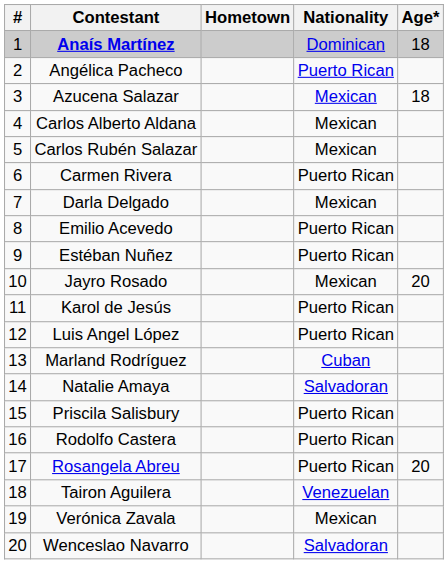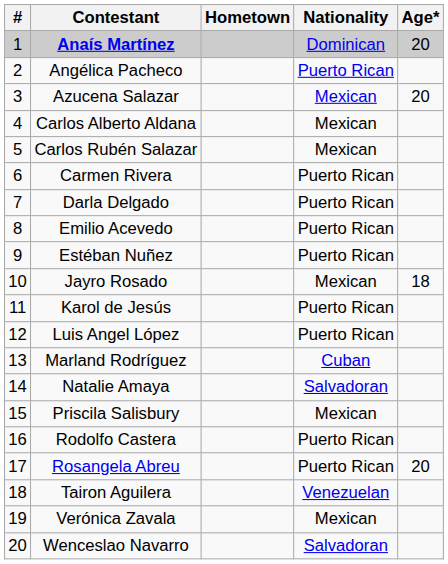 <table class="wikitable plainrowheaders" style="text-align:center;">
 <tr>
 <th scope="col">#</th>
 <th scope="col">Contestant</th>
 <th scope="col">Hometown</th>
 <th scope="col">Nationality</th>
 <th scope="col">Age*</th>
 </tr>
 <tr style="background:#ccc;">
 <td>1</td>
 <td><strong><a href='#'>Anaís Martínez</a></strong></td>
 <td></td>
 <td> <a href='#'>Dominican</a></td>
-<td>18</td>
+<td>20</td>
 </tr>
 <tr>
 <td>2</td>
 <td>Angélica Pacheco</td>
 <td></td>
 <td> <a href='#'>Puerto Rican</a></td>
 <td></td>
 </tr>
 <tr>
 <td>3</td>
 <td>Azucena Salazar</td>
 <td></td>
 <td> <a href='#'>Mexican</a></td>
-<td>18</td>
+<td>20</td>
 </tr>
 <tr>
 <td>4</td>
 <td>Carlos Alberto Aldana</td>
 <td></td>
 <td> Mexican</td>
 <td></td>
 </tr>
 <tr>
 <td>5</td>
 <td>Carlos Rubén Salazar</td>
 <td></td>
 <td> Mexican</td>
 <td></td>
 </tr>
 <tr>
 <td>6</td>
 <td>Carmen Rivera</td>
 <td></td>
 <td> Puerto Rican</td>
 <td></td>
 </tr>
 <tr>
 <td>7</td>
 <td>Darla Delgado</td>
 <td></td>
-<td> Mexican</td>
+<td> Puerto Rican</td>
 <td></td>
 </tr>
 <tr>
 <td>8</td>
 <td>Emilio Acevedo</td>
 <td></td>
 <td> Puerto Rican</td>
 <td></td>
 </tr>
 <tr>
 <td>9</td>
 <td>Estéban Nuñez</td>
 <td></td>
 <td> Puerto Rican</td>
 <td></td>
 </tr>
 <tr>
 <td>10</td>
 <td>Jayro Rosado</td>
 <td></td>
 <td> Mexican</td>
-<td>20</td>
+<td>18</td>
 </tr>
 <tr>
 <td>11</td>
 <td>Karol de Jesús</td>
 <td></td>
 <td> Puerto Rican</td>
 <td></td>
 </tr>
 <tr>
 <td>12</td>
 <td>Luis Angel López</td>
 <td></td>
 <td> Puerto Rican</td>
 <td></td>
 </tr>
 <tr>
 <td>13</td>
 <td>Marland Rodríguez</td>
 <td></td>
 <td> <a href='#'>Cuban</a></td>
 <td></td>
 </tr>
 <tr>
 <td>14</td>
 <td>Natalie Amaya</td>
 <td></td>
 <td> <a href='#'>Salvadoran</a></td>
 <td></td>
 </tr>
 <tr>
 <td>15</td>
 <td>Priscila Salisbury</td>
 <td></td>
-<td> Puerto Rican</td>
+<td> Mexican</td>
 <td></td>
 </tr>
 <tr>
 <td>16</td>
 <td>Rodolfo Castera</td>
 <td></td>
 <td> Puerto Rican</td>
 <td></td>
 </tr>
 <tr>
 <td>17</td>
 <td><a href='#'>Rosangela Abreu</a></td>
 <td></td>
 <td> Puerto Rican</td>
 <td>20</td>
 </tr>
 <tr>
 <td>18</td>
 <td>Tairon Aguilera</td>
 <td></td>
 <td> <a href='#'>Venezuelan</a></td>
 <td></td>
 </tr>
 <tr>
 <td>19</td>
 <td>Verónica Zavala</td>
 <td></td>
 <td> Mexican</td>
 <td></td>
 </tr>
 <tr>
 <td>20</td>
 <td>Wenceslao Navarro</td>
 <td></td>
 <td> <a href='#'>Salvadoran</a></td>
 <td></td>
 </tr>
 </table>
